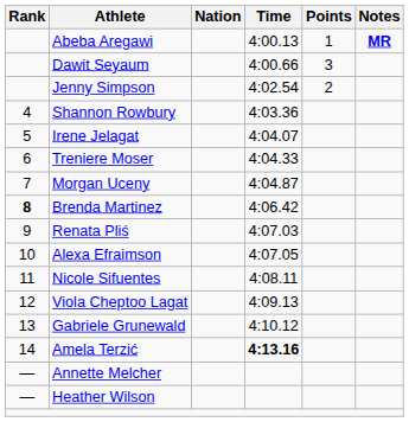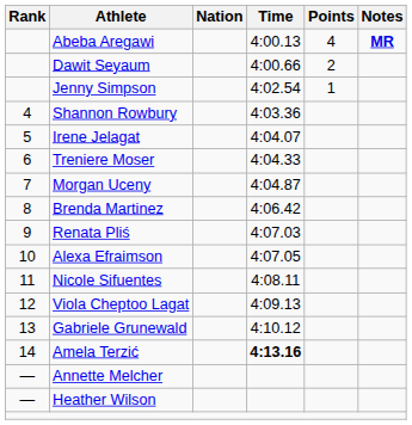 <table class="wikitable mw-datatable sortable" style="text-align:center;">
 <tr>
 <th>Rank</th>
 <th>Athlete</th>
 <th>Nation</th>
 <th>Time</th>
 <th>Points</th>
 <th>Notes</th>
 </tr>
 <tr>
 <td></td>
 <td align=left><a href='#'>Abeba Aregawi</a></td>
 <td align=left></td>
 <td>4:00.13</td>
-<td>1</td>
+<td>4</td>
 <td><strong><a href='#'>MR</a></strong></td>
 </tr>
 <tr>
 <td></td>
 <td align=left><a href='#'>Dawit Seyaum</a></td>
 <td align=left></td>
 <td>4:00.66</td>
-<td>3</td>
+<td>2</td>
 <td></td>
 </tr>
 <tr>
 <td></td>
 <td align=left><a href='#'>Jenny Simpson</a></td>
 <td align=left></td>
 <td>4:02.54</td>
-<td>2</td>
+<td>1</td>
 <td></td>
 </tr>
 <tr>
 <td>4</td>
 <td align=left><a href='#'>Shannon Rowbury</a></td>
 <td align=left></td>
 <td>4:03.36</td>
 <td></td>
 <td></td>
 </tr>
 <tr>
 <td>5</td>
 <td align=left><a href='#'>Irene Jelagat</a></td>
 <td align=left></td>
 <td>4:04.07</td>
 <td></td>
 <td></td>
 </tr>
 <tr>
 <td>6</td>
 <td align=left><a href='#'>Treniere Moser</a></td>
 <td align=left></td>
 <td>4:04.33</td>
 <td></td>
 <td></td>
 </tr>
 <tr>
 <td>7</td>
 <td align=left><a href='#'>Morgan Uceny</a></td>
 <td align=left></td>
 <td>4:04.87</td>
 <td></td>
 <td></td>
 </tr>
 <tr>
-<td><strong>8</strong></td>
+<td>8</td>
 <td align=left><a href='#'>Brenda Martinez</a></td>
 <td align=left></td>
 <td>4:06.42</td>
 <td></td>
 <td></td>
 </tr>
 <tr>
 <td>9</td>
 <td align=left><a href='#'>Renata Pliś</a></td>
 <td align=left></td>
 <td>4:07.03</td>
 <td></td>
 <td></td>
 </tr>
 <tr>
 <td>10</td>
 <td align=left><a href='#'>Alexa Efraimson</a></td>
 <td align=left></td>
 <td>4:07.05</td>
 <td></td>
 <td></td>
 </tr>
 <tr>
 <td>11</td>
 <td align=left><a href='#'>Nicole Sifuentes</a></td>
 <td align=left></td>
 <td>4:08.11</td>
 <td></td>
 <td></td>
 </tr>
 <tr>
 <td>12</td>
 <td align=left><a href='#'>Viola Cheptoo Lagat</a></td>
 <td align=left></td>
 <td>4:09.13</td>
 <td></td>
 <td></td>
 </tr>
 <tr>
 <td>13</td>
 <td align=left><a href='#'>Gabriele Grunewald</a></td>
 <td align=left></td>
 <td>4:10.12</td>
 <td></td>
 <td></td>
 </tr>
 <tr>
 <td>14</td>
 <td align=left><a href='#'>Amela Terzić</a></td>
 <td align=left></td>
 <td><strong>4:13.16</strong></td>
 <td></td>
 <td></td>
 </tr>
 <tr>
 <td>—</td>
 <td align=left><a href='#'>Annette Melcher</a></td>
 <td align=left></td>
 <td></td>
 <td></td>
 <td></td>
 </tr>
 <tr>
 <td>—</td>
 <td align=left><a href='#'>Heather Wilson</a></td>
 <td align=left></td>
 <td></td>
 <td></td>
 <td></td>
 </tr>
 <tr class="sortbottom">
 <td colspan=6></td>
 </tr>
 </table>
